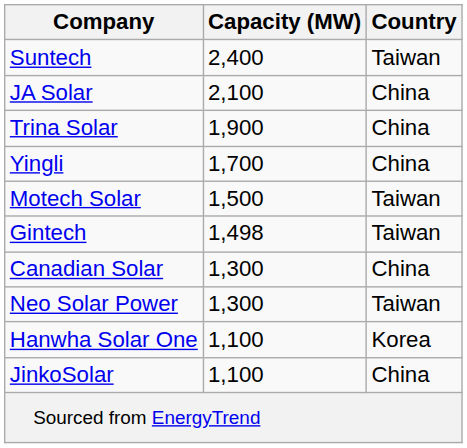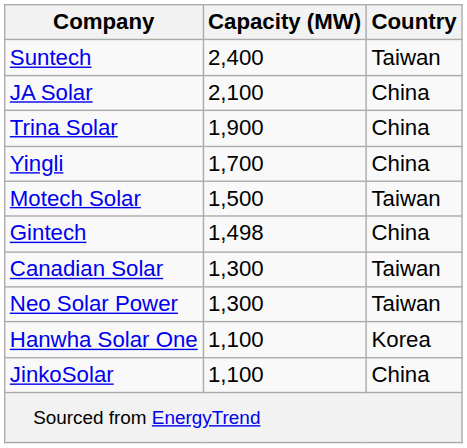 <table class="wikitable">
 <tr>
 <th>Company</th>
 <th>Capacity (MW)</th>
 <th>Country</th>
 </tr>
 <tr>
 <td><a href='#'>Suntech</a></td>
 <td>2,400</td>
 <td>Taiwan</td>
 </tr>
 <tr>
 <td><a href='#'>JA Solar</a></td>
 <td>2,100</td>
 <td>China</td>
 </tr>
 <tr>
 <td><a href='#'>Trina Solar</a></td>
 <td>1,900</td>
 <td>China</td>
 </tr>
 <tr>
 <td><a href='#'>Yingli</a></td>
 <td>1,700</td>
 <td>China</td>
 </tr>
 <tr>
 <td><a href='#'>Motech Solar</a></td>
 <td>1,500</td>
 <td>Taiwan</td>
 </tr>
 <tr>
 <td><a href='#'>Gintech</a></td>
 <td>1,498</td>
-<td>Taiwan</td>
+<td>China</td>
 </tr>
 <tr>
 <td><a href='#'>Canadian Solar</a></td>
 <td>1,300</td>
-<td>China</td>
+<td>Taiwan</td>
 </tr>
 <tr>
 <td><a href='#'>Neo Solar Power</a></td>
 <td>1,300</td>
 <td>Taiwan</td>
 </tr>
 <tr>
 <td><a href='#'>Hanwha Solar One</a></td>
 <td>1,100</td>
 <td>Korea</td>
 </tr>
 <tr>
 <td><a href='#'>JinkoSolar</a></td>
 <td>1,100</td>
 <td>China</td>
 </tr>
 <tr [ SetSolar] (www.setsolar.co.za)|| South Africa>
 <td colspan=3 style="font-size: 0.85em; padding: 10px 0 10px 20px; background-color: #f2f2f2;">Sourced from <a href='#'>EnergyTrend</a></td>
 </tr>
 </table>
